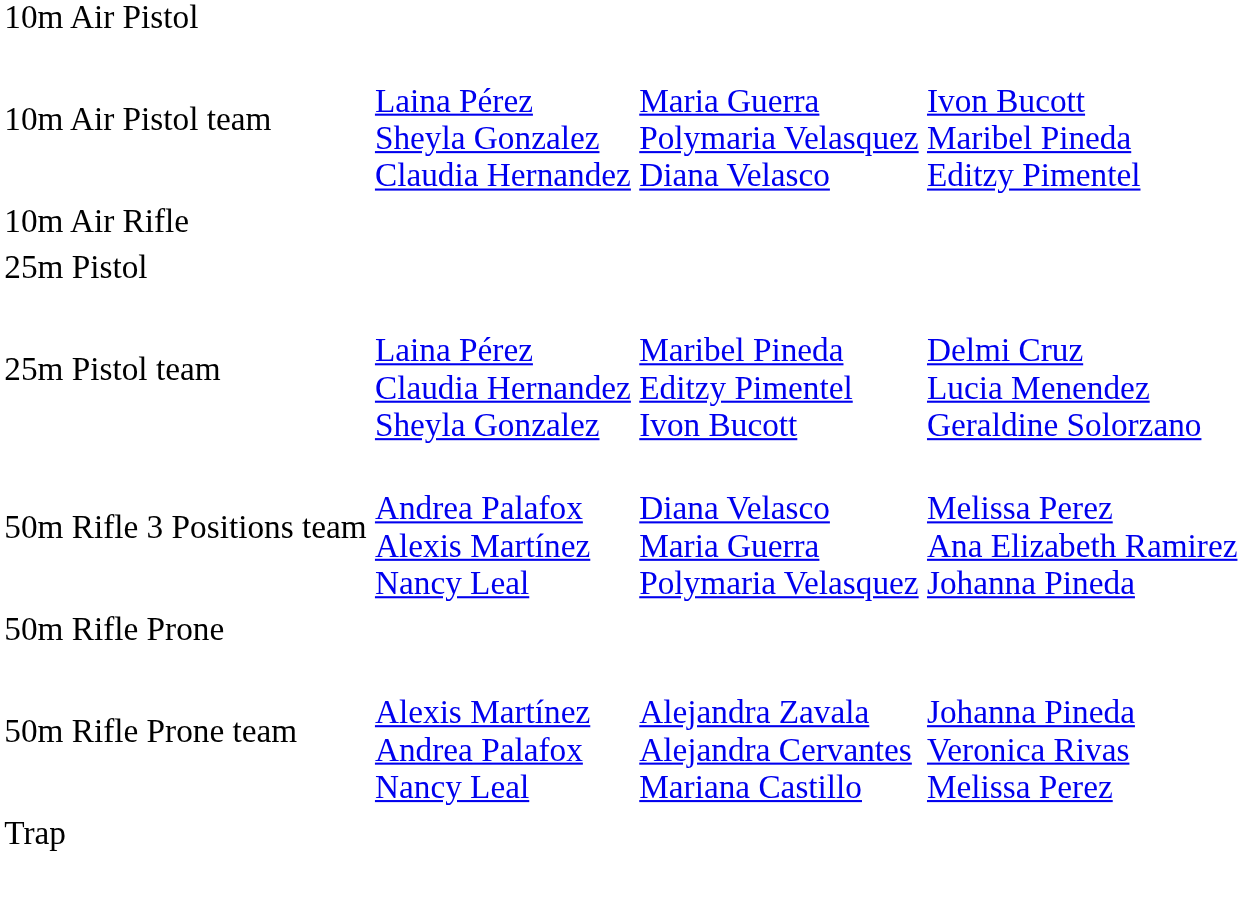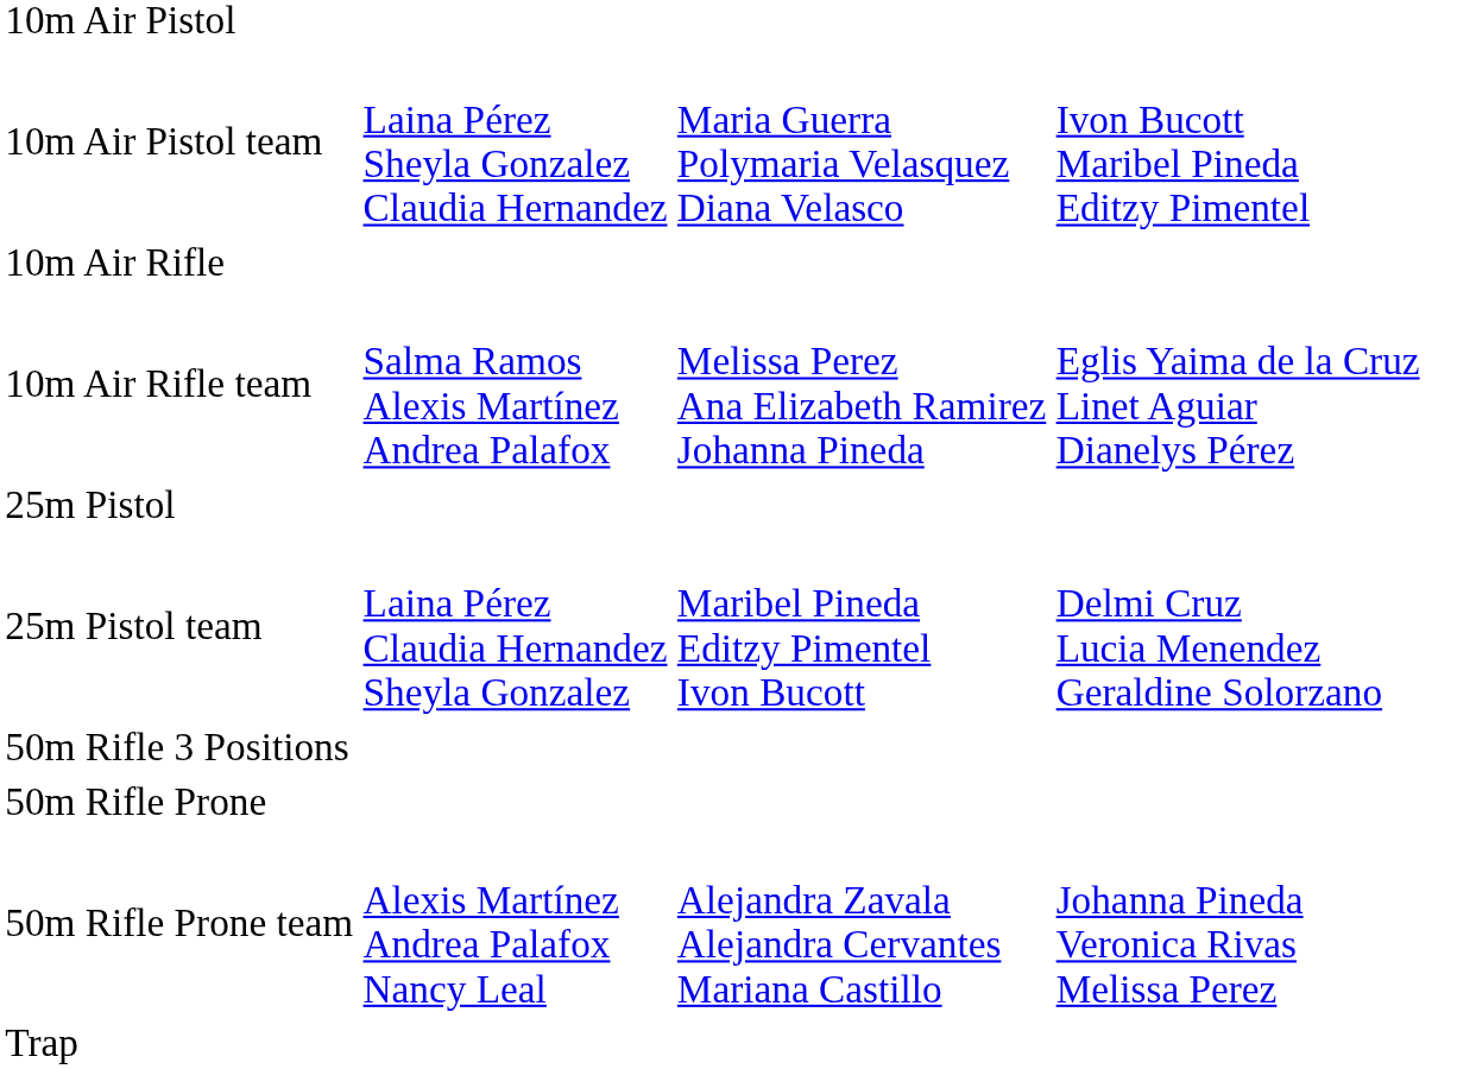 <table>
 <tr>
 <td>10m Air Pistol</td>
 <td></td>
 <td></td>
 <td></td>
 </tr>
 <tr>
 <td>10m Air Pistol team</td>
 <td><br><a href='#'>Laina Pérez</a><br><a href='#'>Sheyla Gonzalez</a><br><a href='#'>Claudia Hernandez</a></td>
 <td><br><a href='#'>Maria Guerra</a><br><a href='#'>Polymaria Velasquez</a><br><a href='#'>Diana Velasco</a></td>
 <td><br><a href='#'>Ivon Bucott</a><br><a href='#'>Maribel Pineda</a><br><a href='#'>Editzy Pimentel</a></td>
 </tr>
 <tr>
 <td>10m Air Rifle</td>
 <td></td>
 <td></td>
 <td></td>
 </tr>
 <tr>
+<td>10m Air Rifle team</td>
+<td><br><a href='#'>Salma Ramos</a><br><a href='#'>Alexis Martínez</a><br><a href='#'>Andrea Palafox</a></td>
+<td><br><a href='#'>Melissa Perez</a><br><a href='#'>Ana Elizabeth Ramirez</a><br><a href='#'>Johanna Pineda</a></td>
+<td><br><a href='#'>Eglis Yaima de la Cruz</a><br><a href='#'>Linet Aguiar</a><br><a href='#'>Dianelys Pérez</a></td>
+</tr>
+<tr>
 <td>25m Pistol</td>
 <td></td>
 <td></td>
 <td></td>
 </tr>
 <tr>
 <td>25m Pistol team</td>
 <td><br><a href='#'>Laina Pérez</a><br><a href='#'>Claudia Hernandez</a><br><a href='#'>Sheyla Gonzalez</a></td>
 <td><br><a href='#'>Maribel Pineda</a><br><a href='#'>Editzy Pimentel</a><br><a href='#'>Ivon Bucott</a></td>
 <td><br><a href='#'>Delmi Cruz</a><br><a href='#'>Lucia Menendez</a><br><a href='#'>Geraldine Solorzano</a></td>
 </tr>
 <tr>
-<td>50m Rifle 3 Positions team</td>
-<td><br><a href='#'>Andrea Palafox</a><br><a href='#'>Alexis Martínez</a><br><a href='#'>Nancy Leal</a></td>
-<td><br><a href='#'>Diana Velasco</a><br><a href='#'>Maria Guerra</a><br><a href='#'>Polymaria Velasquez</a></td>
-<td><br><a href='#'>Melissa Perez</a><br><a href='#'>Ana Elizabeth Ramirez</a><br><a href='#'>Johanna Pineda</a></td>
+<td>50m Rifle 3 Positions</td>
+<td></td>
+<td></td>
+<td></td>
 </tr>
 <tr>
 <td>50m Rifle Prone</td>
 <td></td>
 <td></td>
 <td></td>
 </tr>
 <tr>
 <td>50m Rifle Prone team</td>
 <td><br><a href='#'>Alexis Martínez</a><br><a href='#'>Andrea Palafox</a><br><a href='#'>Nancy Leal</a></td>
 <td><br><a href='#'>Alejandra Zavala</a><br><a href='#'>Alejandra Cervantes</a><br><a href='#'>Mariana Castillo</a></td>
 <td><br><a href='#'>Johanna Pineda</a><br><a href='#'>Veronica Rivas</a><br><a href='#'>Melissa Perez</a></td>
 </tr>
 <tr>
 <td>Trap</td>
 <td></td>
 <td></td>
 <td></td>
 </tr>
 <tr>
 </tr>
 </table>
